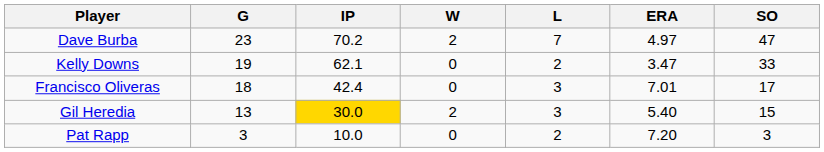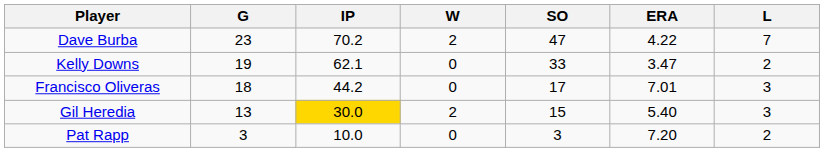 <table class="wikitable sortable">
 <tr>
 <th bgcolor="#DDDDFF" width="16%">Player</th>
 <th bgcolor="#DDDDFF" width="9%">G</th>
 <th bgcolor="#DDDDFF" width="9%">IP</th>
 <th bgcolor="#DDDDFF" width="9%">W</th>
+<th bgcolor="#DDDDFF" width="9%">SO</th>
+<th bgcolor="#DDDDFF" width="9%">ERA</th>
 <th bgcolor="#DDDDFF" width="9%">L</th>
-<th bgcolor="#DDDDFF" width="9%">ERA</th>
-<th bgcolor="#DDDDFF" width="9%">SO</th>
 </tr>
 <tr align="center">
 <td><a href='#'>Dave Burba</a></td>
 <td>23</td>
 <td>70.2</td>
 <td>2</td>
+<td>47</td>
+<td>4.22</td>
 <td>7</td>
-<td>4.97</td>
-<td>47</td>
 </tr>
 <tr align=center>
 <td><a href='#'>Kelly Downs</a></td>
 <td>19</td>
 <td>62.1</td>
 <td>0</td>
+<td>33</td>
+<td>3.47</td>
 <td>2</td>
-<td>3.47</td>
-<td>33</td>
 </tr>
 <tr align=center>
 <td><a href='#'>Francisco Oliveras</a></td>
 <td>18</td>
-<td>42.4</td>
+<td>44.2</td>
 <td>0</td>
+<td>17</td>
+<td>7.01</td>
 <td>3</td>
-<td>7.01</td>
-<td>17</td>
 </tr>
 <tr align=center>
 <td><a href='#'>Gil Heredia</a></td>
 <td>13</td>
 <td style="background: gold;">30.0</td>
 <td>2</td>
+<td>15</td>
+<td>5.40</td>
 <td>3</td>
-<td>5.40</td>
-<td>15</td>
 </tr>
 <tr align=center>
 <td><a href='#'>Pat Rapp</a></td>
 <td>3</td>
 <td>10.0</td>
 <td>0</td>
+<td>3</td>
+<td>7.20</td>
 <td>2</td>
-<td>7.20</td>
-<td>3</td>
 </tr>
 </table>
